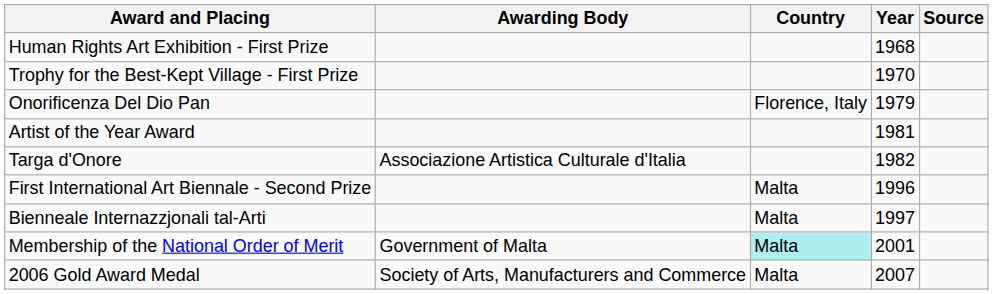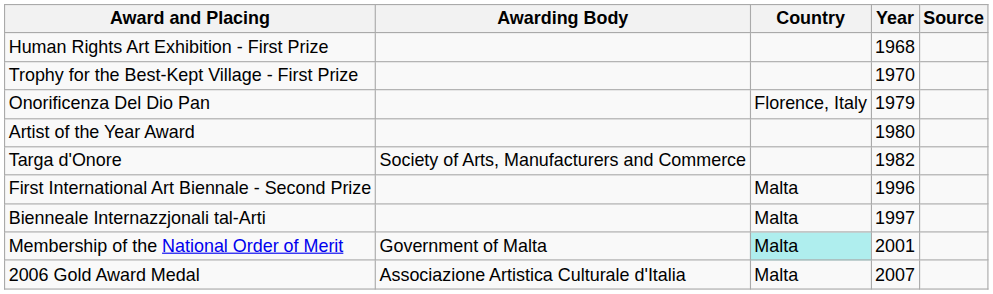 <table class="wikitable">
 <tr>
 <th>Award and Placing</th>
 <th>Awarding Body</th>
 <th>Country</th>
 <th>Year</th>
 <th>Source</th>
 </tr>
 <tr>
 <td>Human Rights Art Exhibition - First Prize</td>
 <td></td>
 <td></td>
 <td>1968</td>
 <td></td>
 </tr>
 <tr>
 <td>Trophy for the Best-Kept Village - First Prize</td>
 <td></td>
 <td></td>
 <td>1970</td>
 <td></td>
 </tr>
 <tr>
 <td>Onorificenza Del Dio Pan</td>
 <td></td>
 <td>Florence, Italy</td>
 <td>1979</td>
 <td></td>
 </tr>
 <tr>
 <td>Artist of the Year Award</td>
 <td></td>
 <td></td>
-<td>1981</td>
+<td>1980</td>
 <td></td>
 </tr>
 <tr>
 <td>Targa d'Onore</td>
-<td>Associazione Artistica Culturale d'Italia</td>
+<td>Society of Arts, Manufacturers and Commerce</td>
 <td></td>
 <td>1982</td>
 <td></td>
 </tr>
 <tr>
 <td>First International Art Biennale - Second Prize</td>
 <td></td>
 <td>Malta</td>
 <td>1996</td>
 <td></td>
 </tr>
 <tr>
 <td>Bienneale Internazzjonali tal-Arti</td>
 <td></td>
 <td>Malta</td>
 <td>1997</td>
 <td></td>
 </tr>
 <tr>
 <td>Membership of the <a href='#'>National Order of Merit</a></td>
 <td>Government of Malta</td>
 <td style="background: paleturquoise;">Malta</td>
 <td>2001</td>
 <td></td>
 </tr>
 <tr>
 <td>2006 Gold Award Medal</td>
-<td>Society of Arts, Manufacturers and Commerce</td>
+<td>Associazione Artistica Culturale d'Italia</td>
 <td>Malta</td>
 <td>2007</td>
 <td></td>
 </tr>
 </table>
